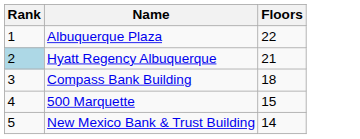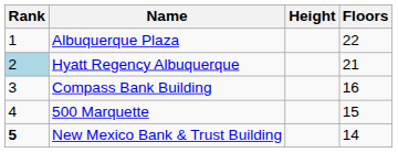 <table class="wikitable">
 <tr>
 <th>Rank</th>
 <th>Name</th>
+<th>Height</th>
 <th>Floors</th>
 </tr>
 <tr>
 <td>1</td>
 <td><a href='#'>Albuquerque Plaza</a></td>
+<td></td>
 <td>22</td>
 </tr>
 <tr>
 <td style="background: lightblue;">2</td>
 <td><a href='#'>Hyatt Regency Albuquerque</a></td>
+<td></td>
 <td>21</td>
 </tr>
 <tr>
 <td>3</td>
 <td><a href='#'>Compass Bank Building</a></td>
-<td>18</td>
+<td></td>
+<td>16</td>
 </tr>
 <tr>
 <td>4</td>
 <td><a href='#'>500 Marquette</a></td>
+<td></td>
 <td>15</td>
 </tr>
 <tr>
-<td>5</td>
+<td><strong>5</strong></td>
 <td><a href='#'>New Mexico Bank & Trust Building</a></td>
+<td></td>
 <td>14</td>
 </tr>
 </table>
